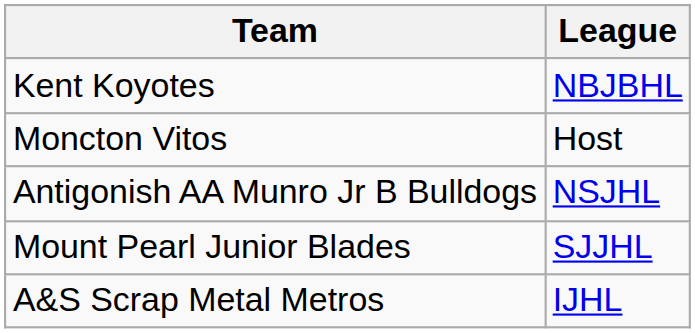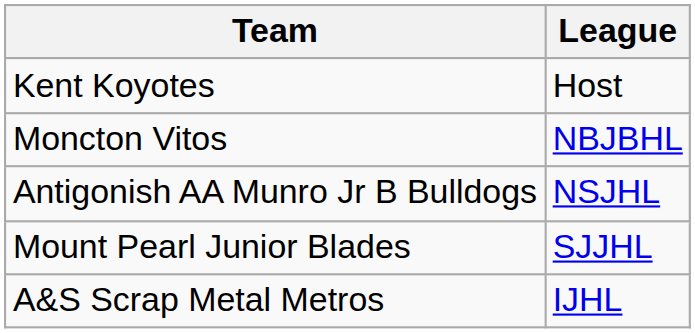 <table class="wikitable">
 <tr>
 <th>Team</th>
 <th>League</th>
 </tr>
 <tr>
 <td>Kent Koyotes</td>
-<td><a href='#'>NBJBHL</a></td>
+<td>Host</td>
 </tr>
 <tr>
 <td>Moncton Vitos</td>
-<td>Host</td>
+<td><a href='#'>NBJBHL</a></td>
 </tr>
 <tr>
 <td>Antigonish AA Munro Jr B Bulldogs</td>
 <td><a href='#'>NSJHL</a></td>
 </tr>
 <tr>
 <td>Mount Pearl Junior Blades</td>
 <td><a href='#'>SJJHL</a></td>
 </tr>
 <tr>
 <td>A&S Scrap Metal Metros</td>
 <td><a href='#'>IJHL</a></td>
 </tr>
 </table>
